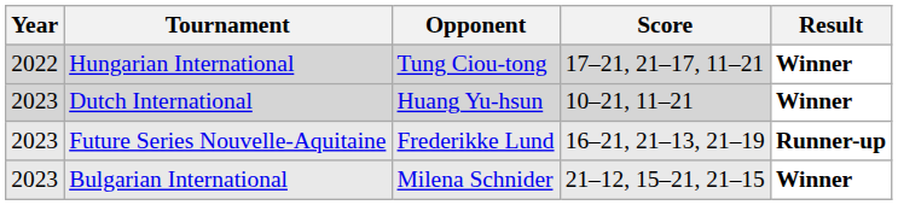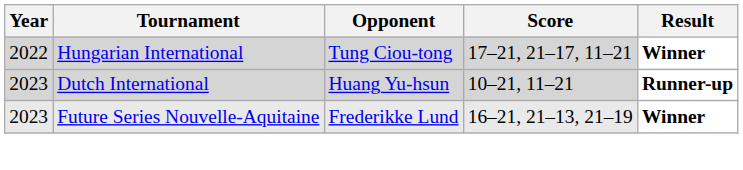 <table class="sortable wikitable" style="font-size: 90%;">
 <tr>
 <th>Year</th>
 <th>Tournament</th>
 <th>Opponent</th>
 <th>Score</th>
 <th>Result</th>
 </tr>
 <tr style="background:#D5D5D5">
 <td align="center">2022</td>
 <td align="left"><a href='#'>Hungarian International</a></td>
 <td align="left"> <a href='#'>Tung Ciou-tong</a></td>
 <td align="left">17–21, 21–17, 11–21</td>
 <td style="text-align:left; background:white"> <strong>Winner</strong></td>
 </tr>
 <tr style="background:#D5D5D5">
 <td align="center">2023</td>
 <td align="left"><a href='#'>Dutch International</a></td>
 <td align="left"> <a href='#'>Huang Yu-hsun</a></td>
 <td align="left">10–21, 11–21</td>
-<td style="text-align:left; background:white"> <strong>Winner</strong></td>
+<td style="text-align:left; background:white"> <strong>Runner-up</strong></td>
 </tr>
 <tr style="background:#E9E9E9">
 <td align="center">2023</td>
 <td align="left"><a href='#'>Future Series Nouvelle-Aquitaine</a></td>
 <td align="left"> <a href='#'>Frederikke Lund</a></td>
 <td align="left">16–21, 21–13, 21–19</td>
-<td style="text-align:left; background:white"> <strong>Runner-up</strong></td>
-</tr>
-<tr style="background:#E9E9E9">
-<td align="center">2023</td>
-<td align="left"><a href='#'>Bulgarian International</a></td>
-<td align="left"> <a href='#'>Milena Schnider</a></td>
-<td align="left">21–12, 15–21, 21–15</td>
 <td style="text-align:left; background:white"> <strong>Winner</strong></td>
 </tr>
 </table>
